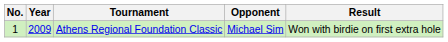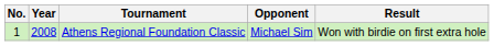 <table class="wikitable" style="font-size:95%;">
 <tr>
 <th>No.</th>
 <th>Year</th>
 <th>Tournament</th>
 <th>Opponent</th>
 <th>Result</th>
 </tr>
 <tr style="background:#D0F0C0;">
 <td align=center>1</td>
-<td><a href='#'>2009</a></td>
+<td><a href='#'>2008</a></td>
 <td><a href='#'>Athens Regional Foundation Classic</a></td>
 <td> <a href='#'>Michael Sim</a></td>
 <td>Won with birdie on first extra hole</td>
 </tr>
 </table>
